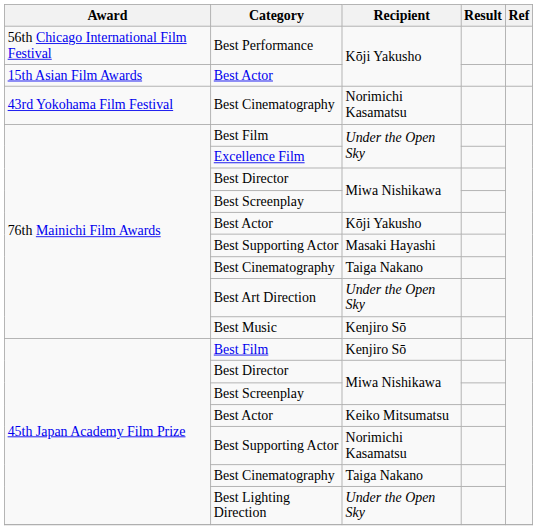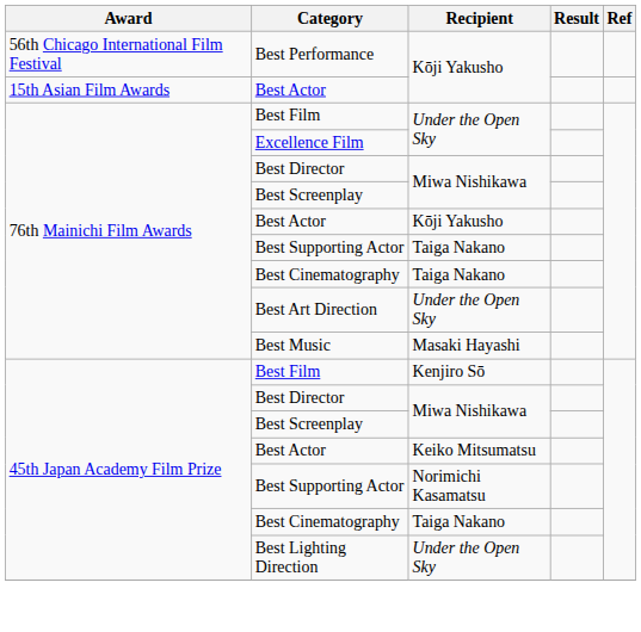 <table class="wikitable">
 <tr>
 <th>Award</th>
 <th>Category</th>
 <th>Recipient</th>
 <th>Result</th>
 <th class="unsortable">Ref</th>
 </tr>
 <tr>
 <td>56th <a href='#'>Chicago International Film Festival</a></td>
 <td>Best Performance</td>
 <td rowspan=2>Kōji Yakusho</td>
 <td></td>
 <td></td>
 </tr>
 <tr>
 <td><a href='#'>15th Asian Film Awards</a></td>
 <td><a href='#'>Best Actor</a></td>
-<td></td>
-<td></td>
-</tr>
-<tr>
-<td><a href='#'>43rd Yokohama Film Festival</a></td>
-<td>Best Cinematography</td>
-<td>Norimichi Kasamatsu</td>
 <td></td>
 <td></td>
 </tr>
 <tr>
 <td rowspan=9>76th <a href='#'>Mainichi Film Awards</a></td>
 <td>Best Film</td>
 <td rowspan=2><em>Under the Open Sky</em></td>
 <td></td>
 <td rowspan=9><br></td>
 </tr>
 <tr>
 <td><a href='#'>Excellence Film</a></td>
 <td></td>
 </tr>
 <tr>
 <td>Best Director</td>
 <td rowspan=2>Miwa Nishikawa</td>
 <td></td>
 </tr>
 <tr>
 <td>Best Screenplay</td>
 <td></td>
 </tr>
 <tr>
 <td>Best Actor</td>
 <td>Kōji Yakusho</td>
 <td></td>
 </tr>
 <tr>
 <td>Best Supporting Actor</td>
-<td>Masaki Hayashi</td>
+<td>Taiga Nakano</td>
 <td></td>
 </tr>
 <tr>
 <td>Best Cinematography</td>
 <td>Taiga Nakano</td>
 <td></td>
 </tr>
 <tr>
 <td>Best Art Direction</td>
 <td><em>Under the Open Sky</em></td>
 <td></td>
 </tr>
 <tr>
 <td>Best Music</td>
-<td>Kenjiro Sō</td>
+<td>Masaki Hayashi</td>
 <td></td>
 </tr>
 <tr>
 <td rowspan=7><a href='#'>45th Japan Academy Film Prize</a></td>
 <td><a href='#'>Best Film</a></td>
 <td>Kenjiro Sō</td>
 <td></td>
 <td rowspan=7></td>
 </tr>
 <tr>
 <td>Best Director</td>
 <td rowspan=2>Miwa Nishikawa</td>
 <td></td>
 </tr>
 <tr>
 <td>Best Screenplay</td>
 <td></td>
 </tr>
 <tr>
 <td>Best Actor</td>
 <td>Keiko Mitsumatsu</td>
 <td></td>
 </tr>
 <tr>
 <td>Best Supporting Actor</td>
 <td>Norimichi Kasamatsu</td>
 <td></td>
 </tr>
 <tr>
 <td>Best Cinematography</td>
 <td>Taiga Nakano</td>
 <td></td>
 </tr>
 <tr>
 <td>Best Lighting Direction</td>
 <td><em>Under the Open Sky</em></td>
 <td></td>
 </tr>
 <tr>
 </tr>
 </table>
